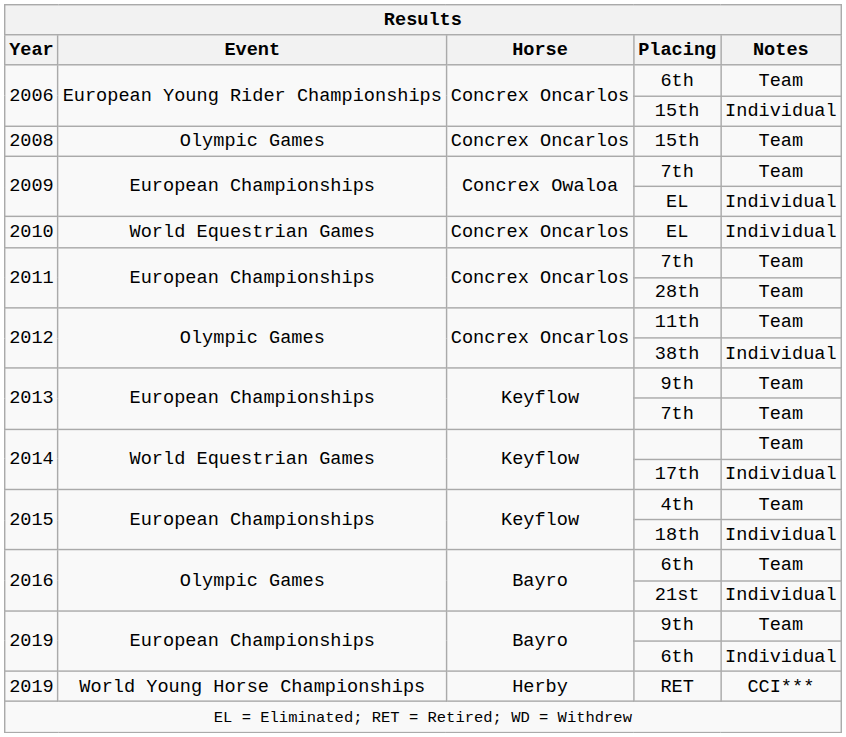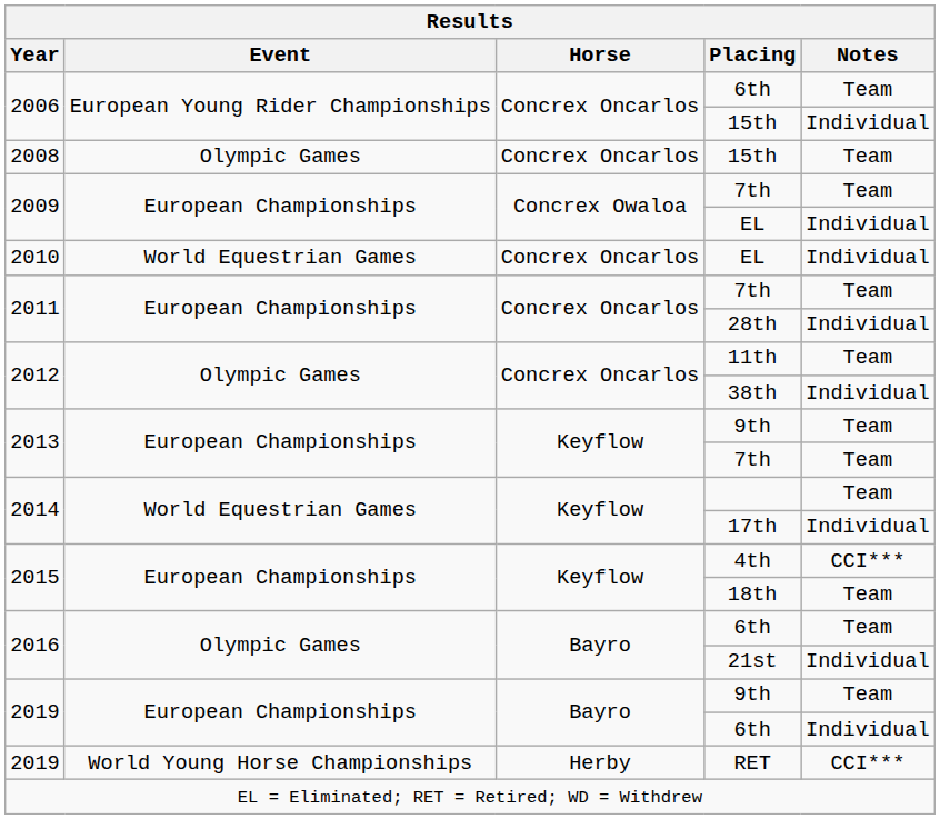 <table class="wikitable" style="text-align:center">
 <tr>
 <th colspan="11" align="center"><strong>Results</strong></th>
 </tr>
 <tr>
 <th>Year</th>
 <th>Event</th>
 <th>Horse</th>
 <th>Placing</th>
 <th>Notes</th>
 </tr>
 <tr>
 <td rowspan="2">2006</td>
 <td rowspan="2">European Young Rider Championships</td>
 <td rowspan="2">Concrex Oncarlos</td>
 <td>6th</td>
 <td>Team</td>
 </tr>
 <tr>
 <td>15th</td>
 <td>Individual</td>
 </tr>
 <tr>
 <td>2008</td>
 <td>Olympic Games</td>
 <td>Concrex Oncarlos</td>
 <td>15th</td>
 <td>Team</td>
 </tr>
 <tr>
 <td rowspan="2">2009</td>
 <td rowspan="2">European Championships</td>
 <td rowspan="2">Concrex Owaloa</td>
 <td>7th</td>
 <td>Team</td>
 </tr>
 <tr>
 <td>EL</td>
 <td>Individual</td>
 </tr>
 <tr>
 <td>2010</td>
 <td>World Equestrian Games</td>
 <td>Concrex Oncarlos</td>
 <td>EL</td>
 <td>Individual</td>
 </tr>
 <tr>
 <td rowspan="2">2011</td>
 <td rowspan="2">European Championships</td>
 <td rowspan="2">Concrex Oncarlos</td>
 <td>7th</td>
 <td>Team</td>
 </tr>
 <tr>
 <td>28th</td>
-<td>Team</td>
+<td>Individual</td>
 </tr>
 <tr>
 <td rowspan="2">2012</td>
 <td rowspan="2">Olympic Games</td>
 <td rowspan="2">Concrex Oncarlos</td>
 <td>11th</td>
 <td>Team</td>
 </tr>
 <tr>
 <td>38th</td>
 <td>Individual</td>
 </tr>
 <tr>
 <td rowspan="2">2013</td>
 <td rowspan="2">European Championships</td>
 <td rowspan="2">Keyflow</td>
 <td>9th</td>
 <td>Team</td>
 </tr>
 <tr>
 <td>7th</td>
 <td>Team</td>
 </tr>
 <tr>
 <td rowspan="2">2014</td>
 <td rowspan="2">World Equestrian Games</td>
 <td rowspan="2">Keyflow</td>
 <td></td>
 <td>Team</td>
 </tr>
 <tr>
 <td>17th</td>
 <td>Individual</td>
 </tr>
 <tr>
 <td rowspan="2">2015</td>
 <td rowspan="2">European Championships</td>
 <td rowspan="2">Keyflow</td>
 <td>4th</td>
-<td>Team</td>
+<td>CCI***</td>
 </tr>
 <tr>
 <td>18th</td>
-<td>Individual</td>
+<td>Team</td>
 </tr>
 <tr>
 <td rowspan="2">2016</td>
 <td rowspan="2">Olympic Games</td>
 <td rowspan="2">Bayro</td>
 <td>6th</td>
 <td>Team</td>
 </tr>
 <tr>
 <td>21st</td>
 <td>Individual</td>
 </tr>
 <tr>
 <td rowspan="2">2019</td>
 <td rowspan="2">European Championships</td>
 <td rowspan="2">Bayro</td>
 <td>9th</td>
 <td>Team</td>
 </tr>
 <tr>
 <td>6th</td>
 <td>Individual</td>
 </tr>
 <tr>
 <td>2019</td>
 <td>World Young Horse Championships</td>
 <td>Herby</td>
 <td>RET</td>
 <td>CCI***</td>
 </tr>
 <tr>
 <td colspan="11" align="center"><small> EL = Eliminated; RET = Retired; WD = Withdrew </small></td>
 </tr>
 </table>
